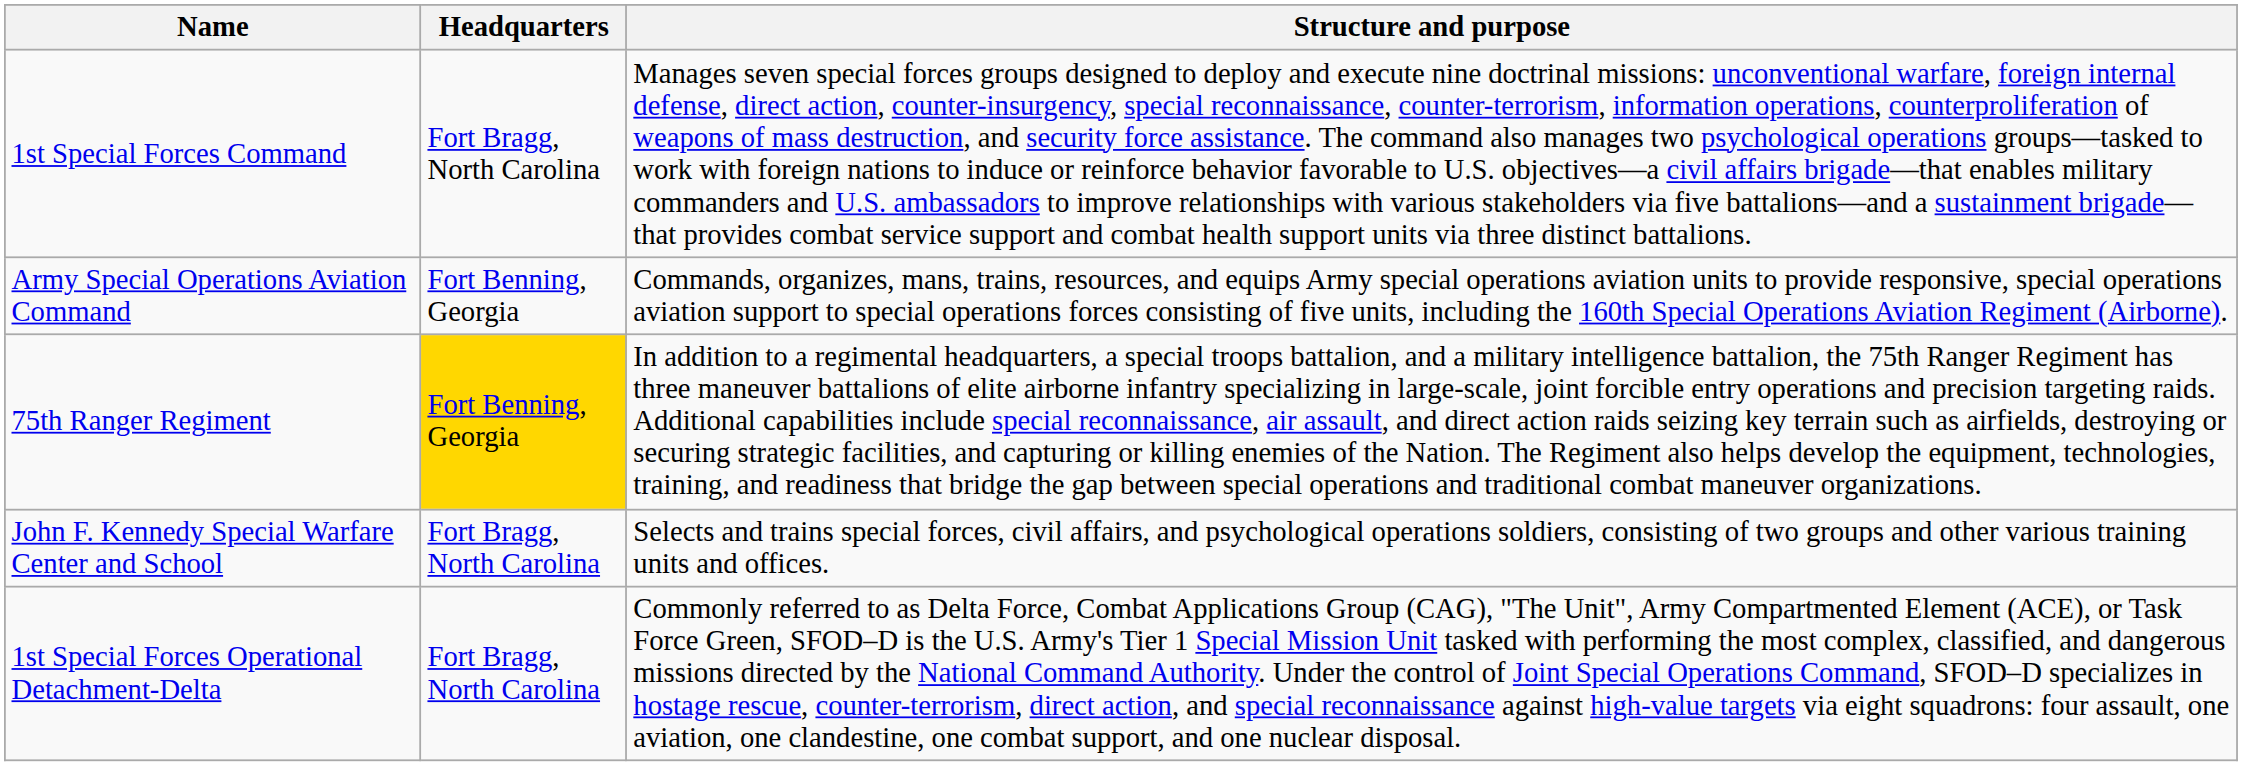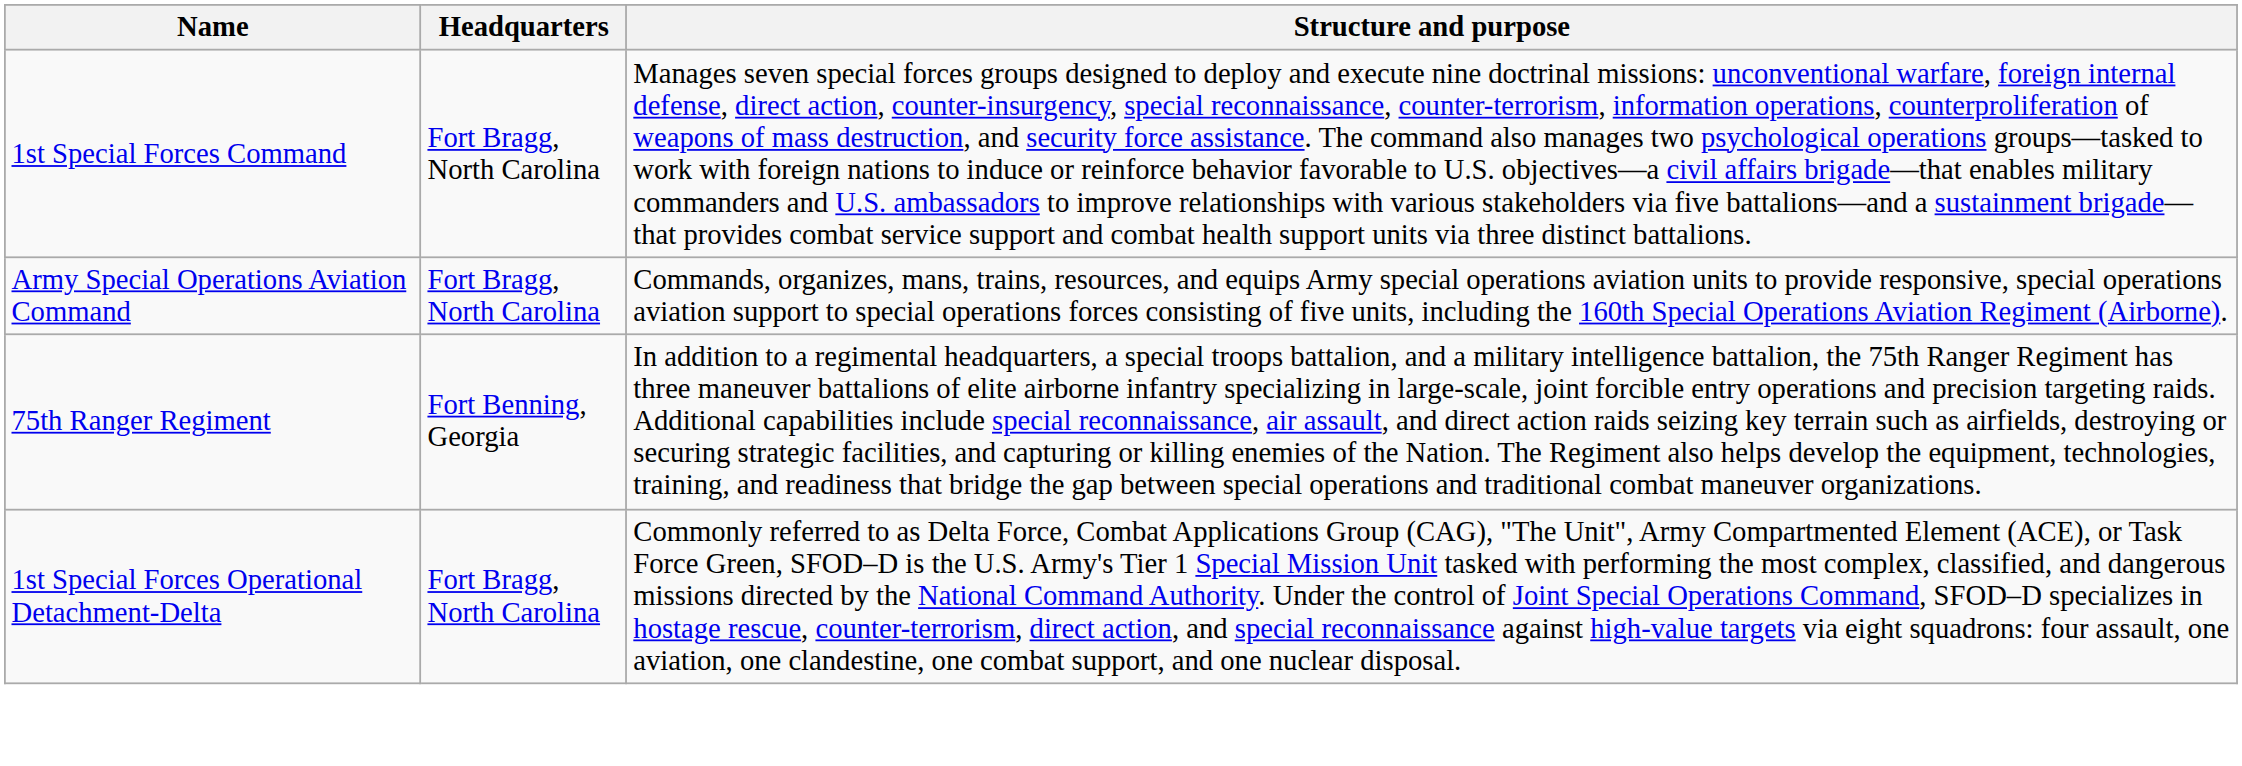 <table class="wikitable">
 <tr>
 <th>Name</th>
 <th>Headquarters</th>
 <th>Structure and purpose</th>
 </tr>
 <tr>
 <td width=225> <a href='#'>1st Special Forces Command</a></td>
 <td><a href='#'>Fort Bragg</a>, North Carolina</td>
 <td>Manages seven special forces groups designed to deploy and execute nine doctrinal missions: <a href='#'>unconventional warfare</a>, <a href='#'>foreign internal defense</a>, <a href='#'>direct action</a>, <a href='#'>counter-insurgency</a>, <a href='#'>special reconnaissance</a>, <a href='#'>counter-terrorism</a>, <a href='#'>information operations</a>, <a href='#'>counterproliferation</a> of <a href='#'>weapons of mass destruction</a>, and <a href='#'>security force assistance</a>.  The command also manages two <a href='#'>psychological operations</a> groups—tasked to work with foreign nations to induce or reinforce behavior favorable to U.S. objectives—a <a href='#'>civil affairs brigade</a>—that enables military commanders and <a href='#'>U.S. ambassadors</a> to improve relationships with various stakeholders via five battalions—and a <a href='#'>sustainment brigade</a>—that provides combat service support and combat health support units via three distinct battalions.</td>
 </tr>
 <tr>
 <td> <a href='#'>Army Special Operations Aviation Command</a></td>
-<td><a href='#'>Fort Benning</a>, Georgia</td>
+<td><a href='#'>Fort Bragg</a>, <a href='#'>North Carolina</a></td>
 <td>Commands, organizes, mans, trains, resources, and equips Army special operations aviation units to provide responsive, special operations aviation support to special operations forces consisting of five units, including the <a href='#'>160th Special Operations Aviation Regiment (Airborne)</a>.</td>
 </tr>
 <tr>
 <td> <a href='#'>75th Ranger Regiment</a></td>
-<td style="background: gold;"><a href='#'>Fort Benning</a>, Georgia</td>
+<td><a href='#'>Fort Benning</a>, Georgia</td>
 <td>In addition to a regimental headquarters, a special troops battalion, and a military intelligence battalion, the 75th Ranger Regiment has three maneuver battalions of elite airborne infantry specializing in large-scale, joint forcible entry operations and precision targeting raids.  Additional capabilities include <a href='#'>special reconnaissance</a>, <a href='#'>air assault</a>, and direct action raids seizing key terrain such as airfields, destroying or securing strategic facilities, and capturing or killing enemies of the Nation.  The Regiment also helps develop the equipment, technologies, training, and readiness that bridge the gap between special operations and traditional combat maneuver organizations.</td>
-</tr>
-<tr>
-<td> <a href='#'>John F. Kennedy Special Warfare Center and School</a></td>
-<td><a href='#'>Fort Bragg</a>, <a href='#'>North Carolina</a></td>
-<td>Selects and trains special forces, civil affairs, and psychological operations soldiers, consisting of two groups and other various training units and offices.</td>
 </tr>
 <tr>
 <td> <a href='#'>1st Special Forces Operational Detachment-Delta</a></td>
 <td><a href='#'>Fort Bragg</a>, <a href='#'>North Carolina</a></td>
 <td>Commonly referred to as Delta Force, Combat Applications Group (CAG), "The Unit", Army Compartmented Element (ACE), or Task Force Green, SFOD–D is the U.S. Army's Tier 1 <a href='#'>Special Mission Unit</a> tasked with performing the most complex, classified, and dangerous missions directed by the <a href='#'>National Command Authority</a>.  Under the control of <a href='#'>Joint Special Operations Command</a>, SFOD–D specializes in <a href='#'>hostage rescue</a>, <a href='#'>counter-terrorism</a>, <a href='#'>direct action</a>, and <a href='#'>special reconnaissance</a> against <a href='#'>high-value targets</a> via eight squadrons: four assault, one aviation, one clandestine, one combat support, and one nuclear disposal.</td>
 </tr>
 </table>
